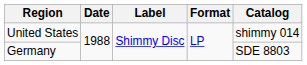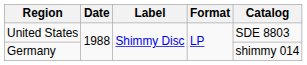 <table class="wikitable">
 <tr>
 <th>Region</th>
 <th>Date</th>
 <th>Label</th>
 <th>Format</th>
 <th>Catalog</th>
 </tr>
 <tr>
 <td>United States</td>
 <td rowspan="2">1988</td>
 <td rowspan="2"><a href='#'>Shimmy Disc</a></td>
 <td rowspan="2"><a href='#'>LP</a></td>
-<td>shimmy 014</td>
+<td>SDE 8803</td>
 </tr>
 <tr>
 <td>Germany</td>
-<td>SDE 8803</td>
+<td>shimmy 014</td>
 </tr>
 </table>
